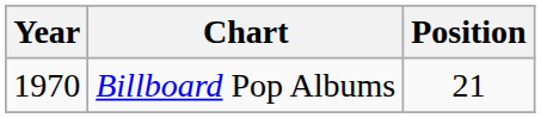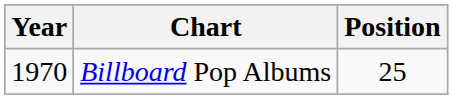 <table class="wikitable">
 <tr>
 <th>Year</th>
 <th>Chart</th>
 <th>Position</th>
 </tr>
 <tr>
 <td>1970</td>
 <td><em><a href='#'>Billboard</a></em> Pop Albums</td>
-<td style="text-align:center;">21</td>
+<td style="text-align:center;">25</td>
 </tr>
 </table>
